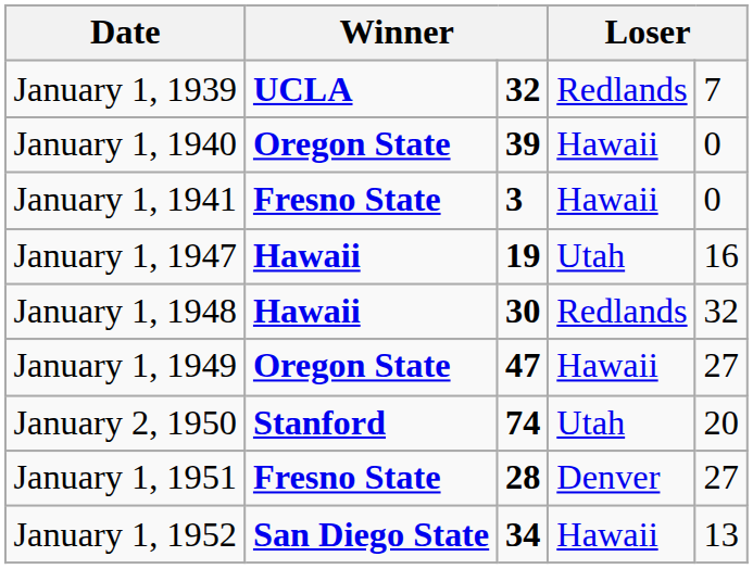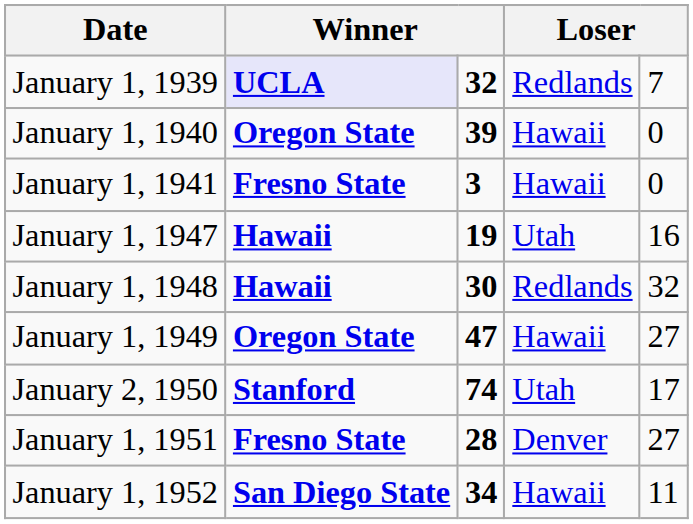 <table class="wikitable">
 <tr>
 <th>Date</th>
 <th colspan="2">Winner</th>
 <th colspan="2">Loser</th>
 </tr>
 <tr>
 <td>January 1, 1939</td>
-<td><strong><a href='#'>UCLA</a></strong></td>
+<td style="background: lavender;"><strong><a href='#'>UCLA</a></strong></td>
 <td><strong>32</strong></td>
 <td><a href='#'>Redlands</a></td>
 <td>7</td>
 </tr>
 <tr>
 <td>January 1, 1940</td>
 <td><strong><a href='#'>Oregon State</a></strong></td>
 <td><strong>39</strong></td>
 <td><a href='#'>Hawaii</a></td>
 <td>0</td>
 </tr>
 <tr>
 <td>January 1, 1941</td>
 <td><strong><a href='#'>Fresno State</a></strong></td>
 <td><strong>3</strong></td>
 <td><a href='#'>Hawaii</a></td>
 <td>0</td>
 </tr>
 <tr>
 <td>January 1, 1947</td>
 <td><strong><a href='#'>Hawaii</a></strong></td>
 <td><strong>19</strong></td>
 <td><a href='#'>Utah</a></td>
 <td>16</td>
 </tr>
 <tr>
 <td>January 1, 1948</td>
 <td><strong><a href='#'>Hawaii</a></strong></td>
 <td><strong>30</strong></td>
 <td><a href='#'>Redlands</a></td>
 <td>32</td>
 </tr>
 <tr>
 <td>January 1, 1949</td>
 <td><strong><a href='#'>Oregon State</a></strong></td>
 <td><strong>47</strong></td>
 <td><a href='#'>Hawaii</a></td>
 <td>27</td>
 </tr>
 <tr>
 <td>January 2, 1950</td>
 <td><strong><a href='#'>Stanford</a></strong></td>
 <td><strong>74</strong></td>
 <td><a href='#'>Utah</a></td>
-<td>20</td>
+<td>17</td>
 </tr>
 <tr>
 <td>January 1, 1951</td>
 <td><strong><a href='#'>Fresno State</a></strong></td>
 <td><strong>28</strong></td>
 <td><a href='#'>Denver</a></td>
 <td>27</td>
 </tr>
 <tr>
 <td>January 1, 1952</td>
 <td><strong><a href='#'>San Diego State</a></strong></td>
 <td><strong>34</strong></td>
 <td><a href='#'>Hawaii</a></td>
-<td>13</td>
+<td>11</td>
 </tr>
 </table>
